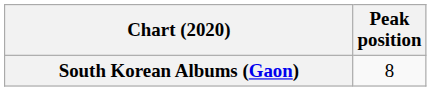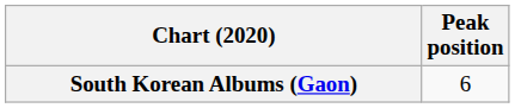 <table class="wikitable plainrowheaders" style="text-align:center">
 <tr>
 <th>Chart (2020)</th>
 <th>Peak<br>position</th>
 </tr>
 <tr>
 <th scope="row" style="width:18em;">South Korean Albums (<a href='#'>Gaon</a>)</th>
-<td>8</td>
+<td>6</td>
 </tr>
 </table>
